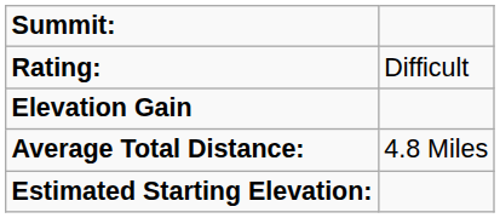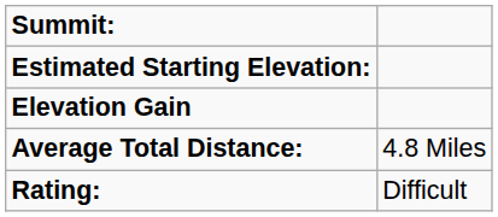 <table class="wikitable">
 <tr>
 <td><strong>Summit:</strong></td>
 <td></td>
 </tr>
 <tr>
-<td><strong>Rating:</strong></td>
-<td>Difficult</td>
+<td><strong>Estimated Starting Elevation:</strong></td>
+<td></td>
 </tr>
 <tr>
 <td><strong>Elevation Gain</strong></td>
 <td></td>
 </tr>
 <tr>
 <td><strong>Average Total Distance:</strong></td>
 <td>4.8 Miles</td>
 </tr>
 <tr>
-<td><strong>Estimated Starting Elevation:</strong></td>
-<td></td>
+<td><strong>Rating:</strong></td>
+<td>Difficult</td>
 </tr>
 </table>
